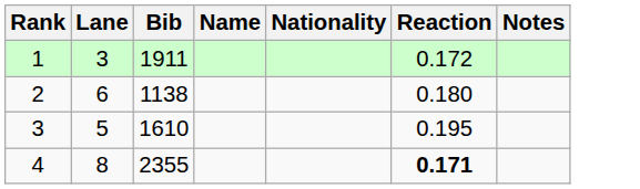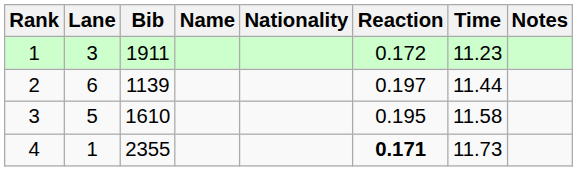 <table class="wikitable sortable" style="text-align:center">
 <tr>
 <th>Rank</th>
 <th>Lane</th>
 <th>Bib</th>
 <th>Name</th>
 <th>Nationality</th>
 <th>Reaction</th>
+<th>Time</th>
 <th>Notes</th>
 </tr>
 <tr bgcolor=ccffcc>
 <td>1</td>
 <td>3</td>
 <td>1911</td>
 <td align=left></td>
 <td align=left></td>
 <td>0.172</td>
+<td>11.23</td>
 <td><strong></strong></td>
 </tr>
 <tr>
 <td>2</td>
 <td>6</td>
-<td>1138</td>
+<td>1139</td>
 <td align=left></td>
 <td align=left></td>
-<td>0.180</td>
+<td>0.197</td>
+<td>11.44</td>
 <td></td>
 </tr>
 <tr>
 <td>3</td>
 <td>5</td>
 <td>1610</td>
 <td align=left></td>
 <td align=left></td>
 <td>0.195</td>
+<td>11.58</td>
 <td></td>
 </tr>
 <tr>
 <td>4</td>
-<td>8</td>
+<td>1</td>
 <td>2355</td>
 <td align=left></td>
 <td align=left></td>
 <td><strong>0.171</strong></td>
+<td>11.73</td>
 <td></td>
 </tr>
 </table>
